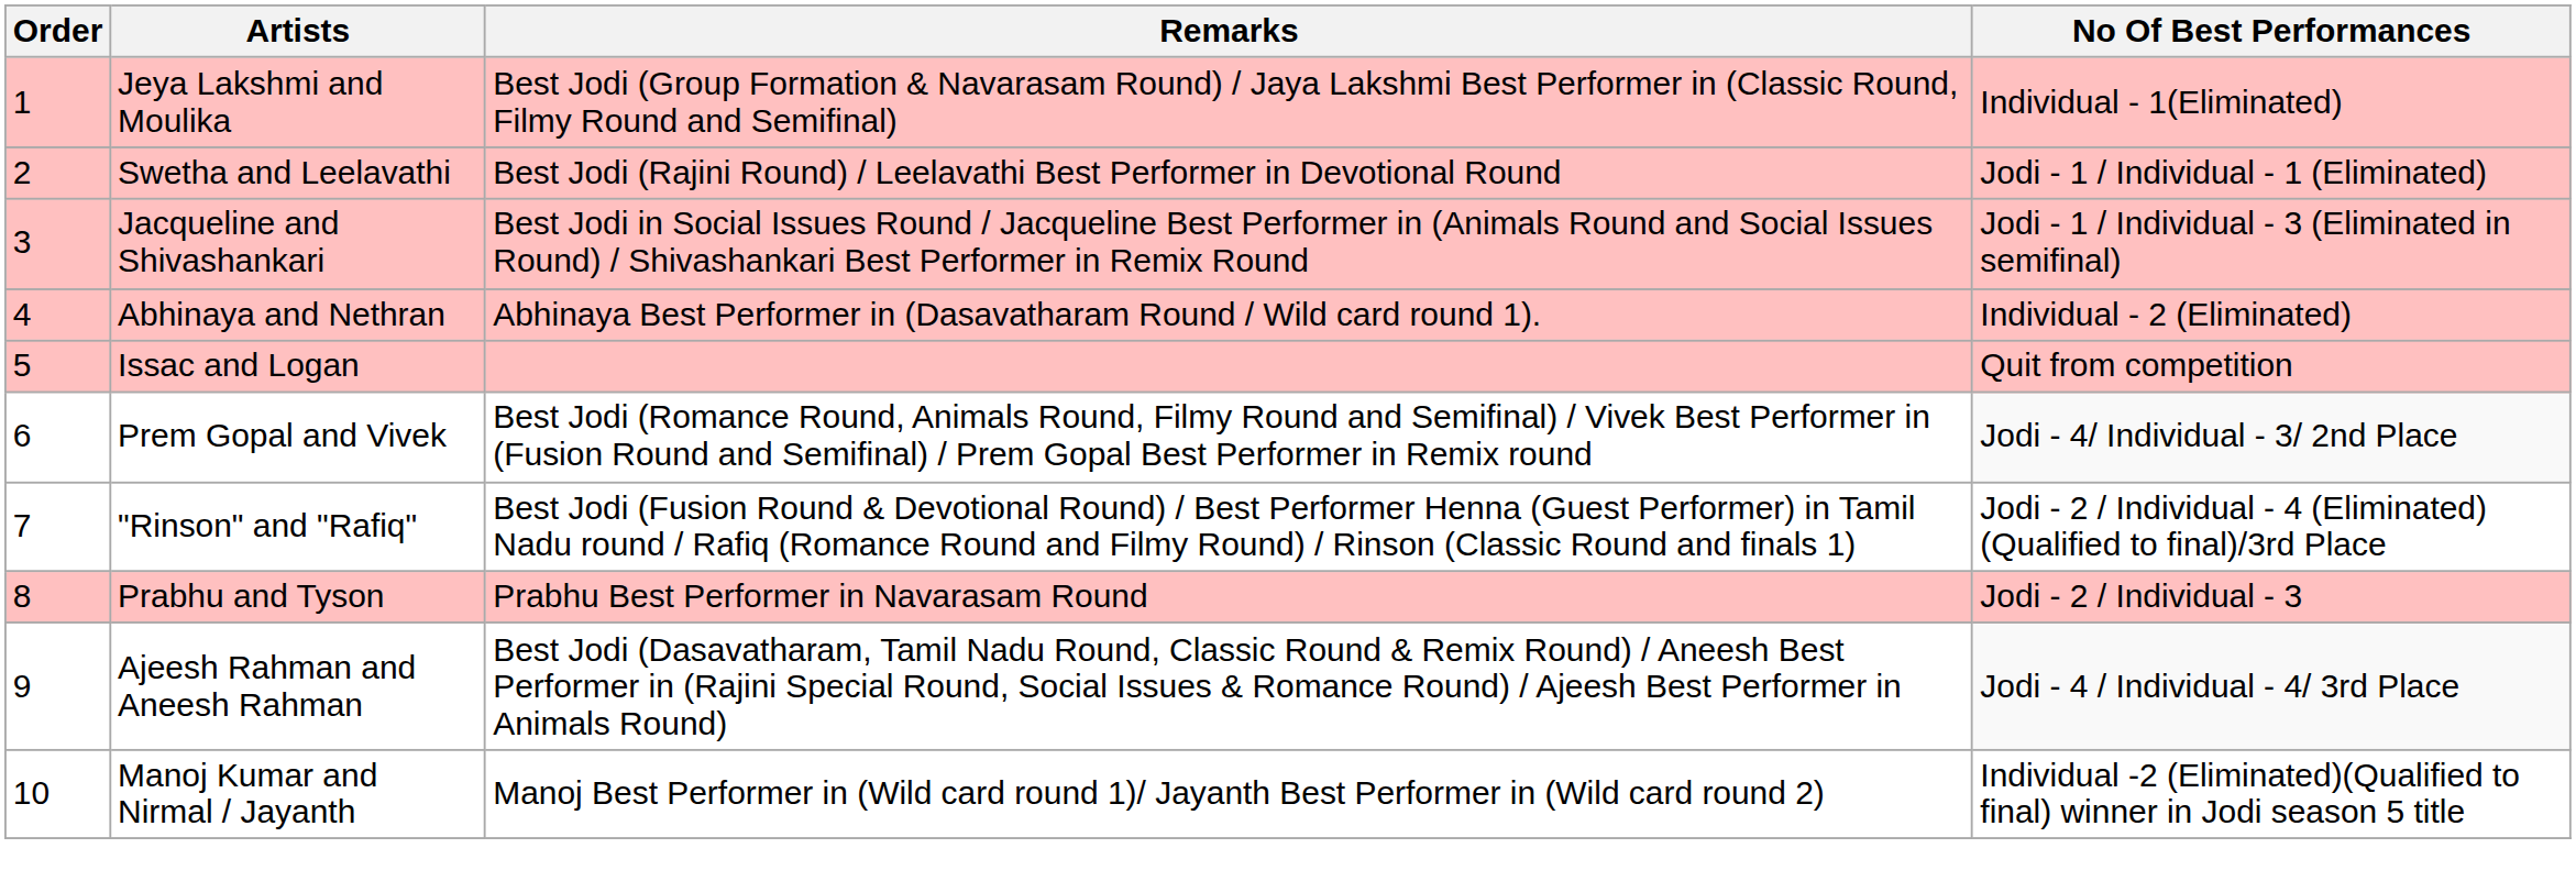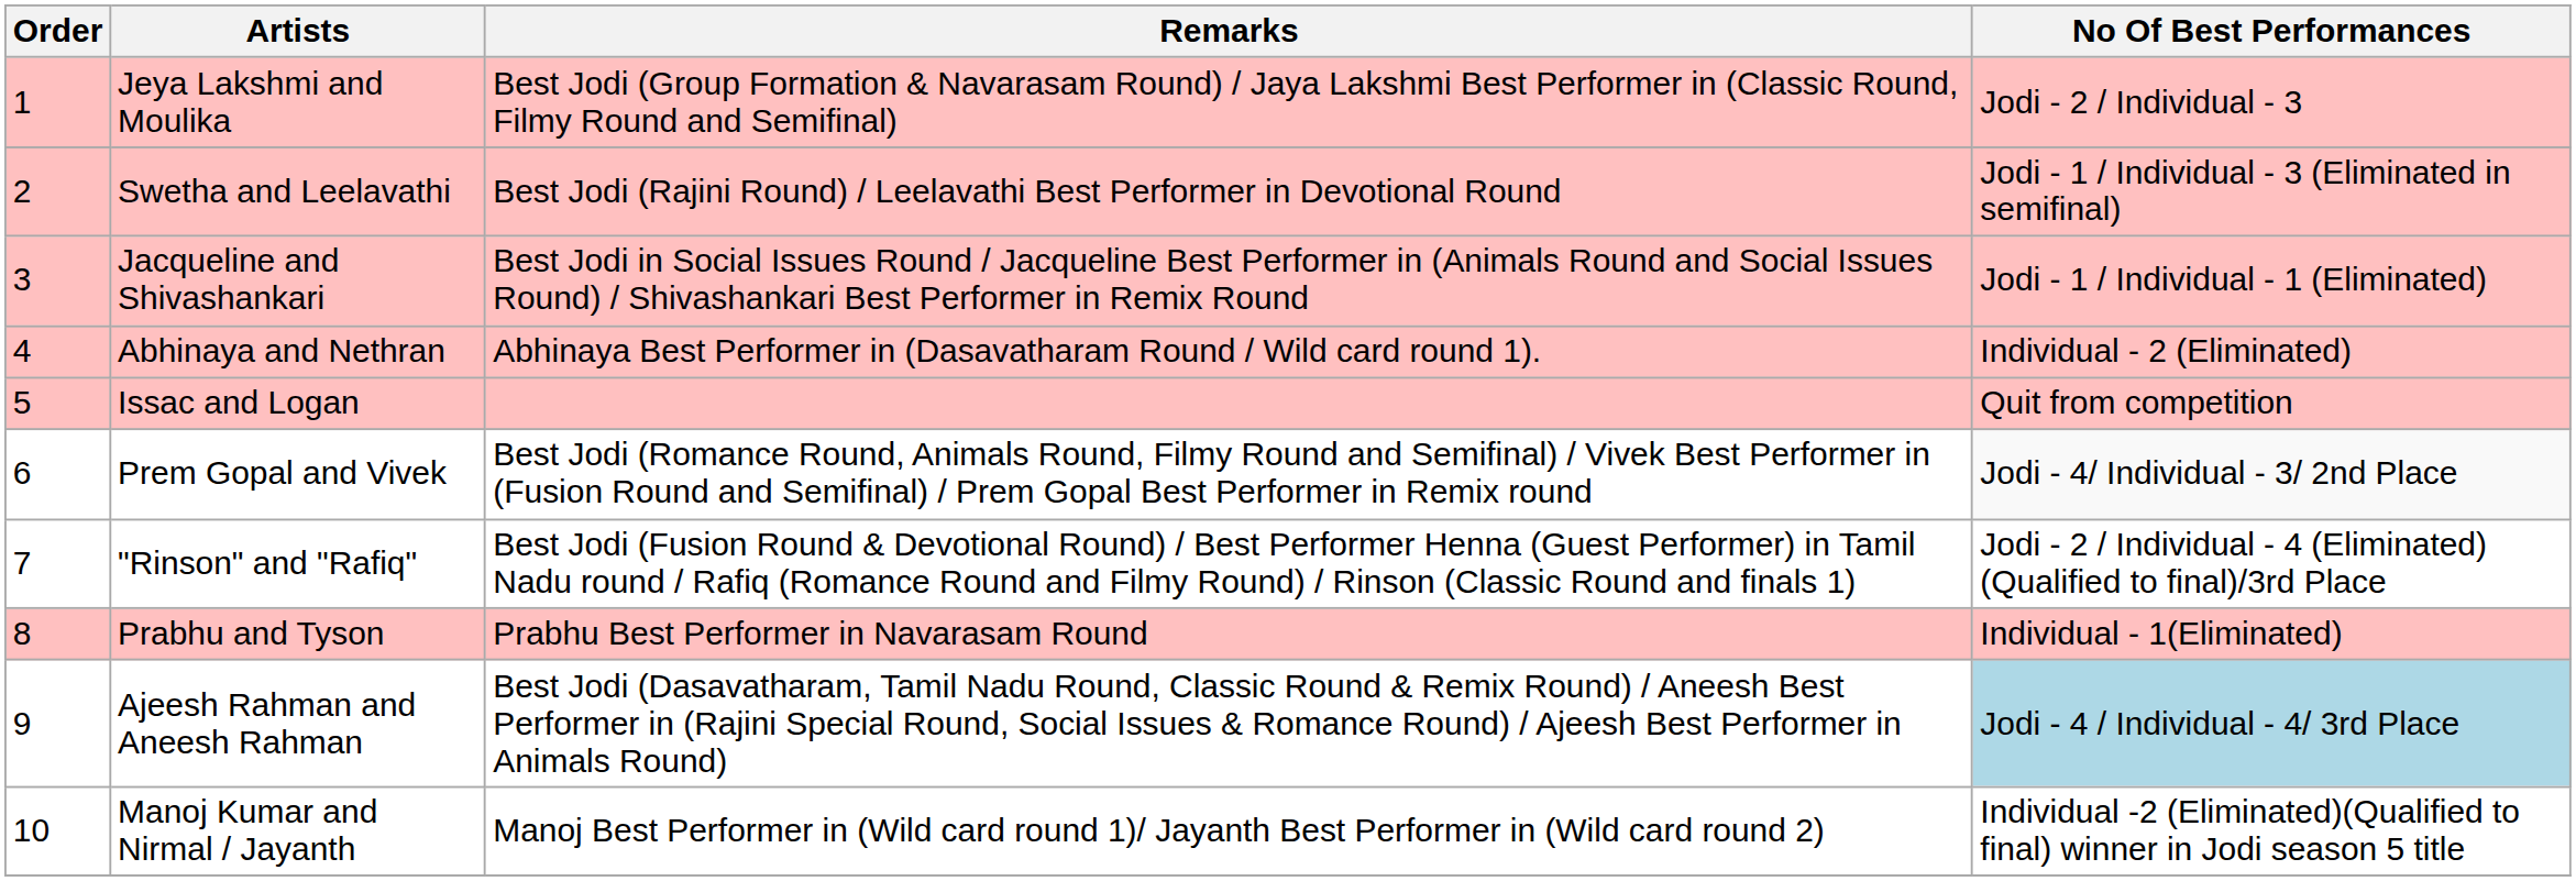 <table class="wikitable">
 <tr>
 <th>Order</th>
 <th>Artists</th>
 <th>Remarks</th>
 <th>No Of Best Performances</th>
 </tr>
 <tr>
 <td bgcolor="#FFC0C0">1</td>
 <td bgcolor="#FFC0C0">Jeya Lakshmi and Moulika</td>
 <td bgcolor="#FFC0C0">Best Jodi (Group Formation & Navarasam Round) / Jaya Lakshmi Best Performer in (Classic Round, Filmy Round and Semifinal)</td>
-<td bgcolor="#FFC0C0">Individual - 1(Eliminated)</td>
+<td bgcolor="#FFC0C0">Jodi - 2  / Individual - 3</td>
 </tr>
 <tr>
 <td bgcolor="#FFC0C0">2</td>
 <td bgcolor="#FFC0C0">Swetha and Leelavathi</td>
 <td bgcolor="#FFC0C0">Best Jodi (Rajini Round) /  Leelavathi Best Performer in Devotional Round</td>
-<td bgcolor="#FFC0C0">Jodi - 1 / Individual - 1 (Eliminated)</td>
+<td bgcolor="#FFC0C0">Jodi - 1 / Individual - 3 (Eliminated in semifinal)</td>
 </tr>
 <tr>
 <td bgcolor="#FFC0C0">3</td>
 <td bgcolor="#FFC0C0">Jacqueline and Shivashankari</td>
 <td bgcolor="#FFC0C0">Best Jodi in Social Issues Round / Jacqueline Best Performer in (Animals Round and Social Issues Round) / Shivashankari Best Performer in Remix Round</td>
-<td bgcolor="#FFC0C0">Jodi - 1 / Individual - 3 (Eliminated in semifinal)</td>
+<td bgcolor="#FFC0C0">Jodi - 1 / Individual - 1 (Eliminated)</td>
 </tr>
 <tr>
 <td bgcolor="#FFC0C0">4</td>
 <td bgcolor="#FFC0C0">Abhinaya and Nethran</td>
 <td bgcolor="#FFC0C0">Abhinaya Best Performer in (Dasavatharam Round / Wild card round 1).</td>
 <td bgcolor="#FFC0C0">Individual - 2 (Eliminated)</td>
 </tr>
 <tr>
 <td bgcolor="#FFC0C0">5</td>
 <td bgcolor="#FFC0C0">Issac and Logan</td>
 <td bgcolor="#FFC0C0"></td>
 <td bgcolor="#FFC0C0">Quit from competition</td>
 </tr>
 <tr>
 <td bgcolor="#FFFFFF">6</td>
 <td bgcolor="#FFFFFF">Prem Gopal and Vivek</td>
 <td bgcolor="#FFFFFF">Best Jodi (Romance Round, Animals Round, Filmy Round and Semifinal) / Vivek Best Performer in (Fusion Round and Semifinal) / Prem Gopal Best Performer in Remix round</td>
 <td>Jodi - 4/ Individual - 3/ 2nd Place</td>
 </tr>
 <tr>
 <td bgcolor="#FFFFFF">7</td>
 <td bgcolor="#FFFFFF">"Rinson" and "Rafiq"</td>
 <td bgcolor="#FFFFFF">Best Jodi (Fusion Round & Devotional Round) / Best Performer Henna (Guest Performer) in Tamil Nadu round / Rafiq (Romance Round and Filmy Round) / Rinson  (Classic Round and finals 1)</td>
 <td bgcolor="#FFFFFF">Jodi - 2 / Individual - 4 (Eliminated)(Qualified to final)/3rd Place</td>
 </tr>
 <tr>
 <td bgcolor="#FFC0C0">8</td>
 <td bgcolor="#FFC0C0">Prabhu and Tyson</td>
 <td bgcolor="#FFC0C0">Prabhu Best Performer in Navarasam Round</td>
-<td bgcolor="#FFC0C0">Jodi - 2  / Individual - 3</td>
+<td bgcolor="#FFC0C0">Individual - 1(Eliminated)</td>
 </tr>
 <tr>
 <td bgcolor="#FFFFFF">9</td>
 <td bgcolor="#FFFFFF">Ajeesh Rahman and Aneesh Rahman</td>
 <td bgcolor="#FFFFFF">Best Jodi (Dasavatharam, Tamil Nadu Round, Classic Round & Remix Round) / Aneesh Best Performer in (Rajini Special Round, Social Issues & Romance Round) / Ajeesh Best Performer in Animals Round)</td>
-<td>Jodi - 4 / Individual - 4/ 3rd Place</td>
+<td style="background: lightblue;">Jodi - 4 / Individual - 4/ 3rd Place</td>
 </tr>
 <tr>
 <td bgcolor="#FFFFFF">10</td>
 <td bgcolor="#FFFFFF">Manoj Kumar and Nirmal / Jayanth</td>
 <td bgcolor="#FFFFFF">Manoj Best Performer in (Wild card round 1)/ Jayanth Best Performer in (Wild card round 2)</td>
 <td bgcolor="#FFFFFF">Individual -2 (Eliminated)(Qualified to final) winner in Jodi season 5 title</td>
 </tr>
 <tr>
 </tr>
 </table>
